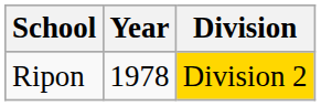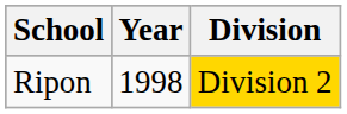 <table class="wikitable">
 <tr>
 <th>School</th>
 <th>Year</th>
 <th>Division</th>
 </tr>
 <tr>
 <td>Ripon</td>
-<td>1978</td>
+<td>1998</td>
 <td style="background: gold;">Division 2</td>
 </tr>
 </table>
